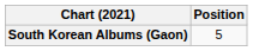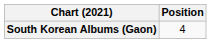 <table class="wikitable plainrowheaders" style="text-align:center">
 <tr>
 <th scope="col">Chart (2021)</th>
 <th scope="col">Position</th>
 </tr>
 <tr>
 <th scope="row">South Korean Albums (Gaon)</th>
-<td>5</td>
+<td>4</td>
 </tr>
 </table>
